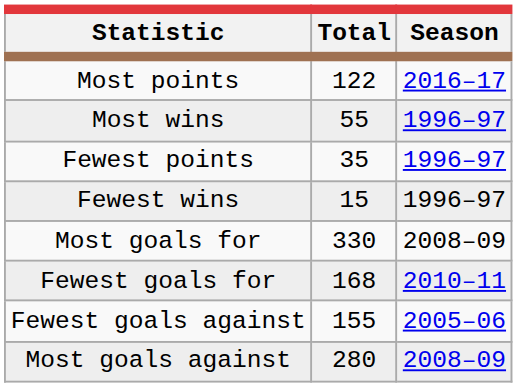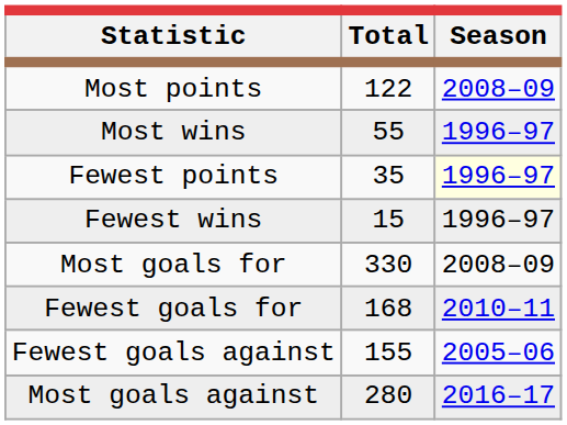 <table class="wikitable" style="float:left; text-align: center; margin-right:1em">
 <tr style="border-top:#E2373C 5px solid; border-bottom:#9F7152 5px solid;">
 <th>Statistic</th>
 <th>Total</th>
 <th>Season</th>
 </tr>
 <tr>
 <td>Most points</td>
 <td>122</td>
-<td><a href='#'>2016–17</a></td>
+<td><a href='#'>2008–09</a></td>
 </tr>
 <tr align="center" bgcolor="#eeeeee">
 <td>Most wins</td>
 <td>55</td>
 <td><a href='#'>1996–97</a></td>
 </tr>
 <tr>
 <td>Fewest points</td>
 <td>35</td>
-<td><a href='#'>1996–97</a></td>
+<td style="background: lightyellow;"><a href='#'>1996–97</a></td>
 </tr>
 <tr align="center" bgcolor="#eeeeee">
 <td>Fewest wins</td>
 <td>15</td>
 <td>1996–97</td>
 </tr>
 <tr>
 <td>Most goals for</td>
 <td>330</td>
 <td>2008–09</td>
 </tr>
 <tr align="center" bgcolor="#eeeeee">
 <td>Fewest goals for</td>
 <td>168</td>
 <td><a href='#'>2010–11</a></td>
 </tr>
 <tr>
 <td>Fewest goals against</td>
 <td>155</td>
 <td><a href='#'>2005–06</a></td>
 </tr>
 <tr align="center" bgcolor="#eeeeee">
 <td>Most goals against</td>
 <td>280</td>
-<td><a href='#'>2008–09</a></td>
+<td><a href='#'>2016–17</a></td>
 </tr>
 </table>
